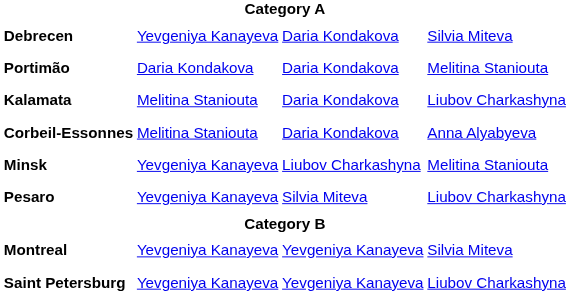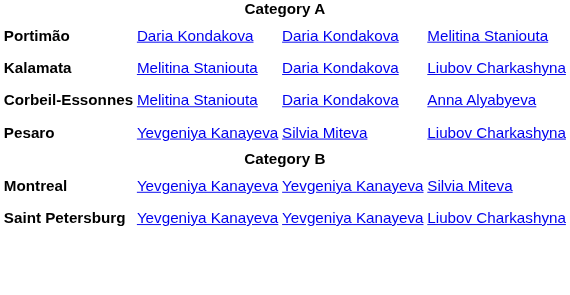 <table>
 <tr>
 <td colspan="4" style="text-align:center;"><strong>Category A</strong></td>
-</tr>
-<tr>
-<th scope=row style="text-align:left">Debrecen </th>
-<td style="height:30px;"> <a href='#'>Yevgeniya Kanayeva</a></td>
-<td style="height:30px;"> <a href='#'>Daria Kondakova</a></td>
-<td style="height:30px;"> <a href='#'>Silvia Miteva</a></td>
 </tr>
 <tr>
 <th scope=row style="text-align:left">Portimão </th>
 <td style="height:30px;"> <a href='#'>Daria Kondakova</a></td>
 <td style="height:30px;"> <a href='#'>Daria Kondakova</a></td>
 <td style="height:30px;"> <a href='#'>Melitina Staniouta</a></td>
 </tr>
 <tr>
 <th scope=row style="text-align:left">Kalamata </th>
 <td style="height:30px;"> <a href='#'>Melitina Staniouta</a></td>
 <td style="height:30px;"> <a href='#'>Daria Kondakova</a></td>
 <td style="height:30px;"> <a href='#'>Liubov Charkashyna</a></td>
 </tr>
 <tr>
 <th scope=row style="text-align:left">Corbeil-Essonnes </th>
 <td style="height:30px;"> <a href='#'>Melitina Staniouta</a></td>
 <td style="height:30px;"> <a href='#'>Daria Kondakova</a></td>
 <td style="height:30px;"> <a href='#'>Anna Alyabyeva</a></td>
-</tr>
-<tr>
-<th scope=row style="text-align:left">Minsk </th>
-<td style="height:30px;"> <a href='#'>Yevgeniya Kanayeva</a></td>
-<td style="height:30px;"> <a href='#'>Liubov Charkashyna</a></td>
-<td style="height:30px;"> <a href='#'>Melitina Staniouta</a></td>
 </tr>
 <tr>
 <th scope=row style="text-align:left">Pesaro </th>
 <td style="height:30px;"> <a href='#'>Yevgeniya Kanayeva</a></td>
 <td style="height:30px;"> <a href='#'>Silvia Miteva</a></td>
 <td style="height:30px;"> <a href='#'>Liubov Charkashyna</a></td>
 </tr>
 <tr>
 <td colspan="4" style="text-align:center;"><strong>Category B</strong></td>
 </tr>
 <tr>
 <th scope=row style="text-align:left">Montreal </th>
 <td style="height:30px;"> <a href='#'>Yevgeniya Kanayeva</a></td>
 <td style="height:30px;"> <a href='#'>Yevgeniya Kanayeva</a></td>
 <td style="height:30px;"> <a href='#'>Silvia Miteva</a></td>
 </tr>
 <tr>
 <th scope=row style="text-align:left">Saint Petersburg </th>
 <td style="height:30px;"> <a href='#'>Yevgeniya Kanayeva</a></td>
 <td style="height:30px;"> <a href='#'>Yevgeniya Kanayeva</a></td>
 <td style="height:30px;"> <a href='#'>Liubov Charkashyna</a></td>
 </tr>
 </table>
